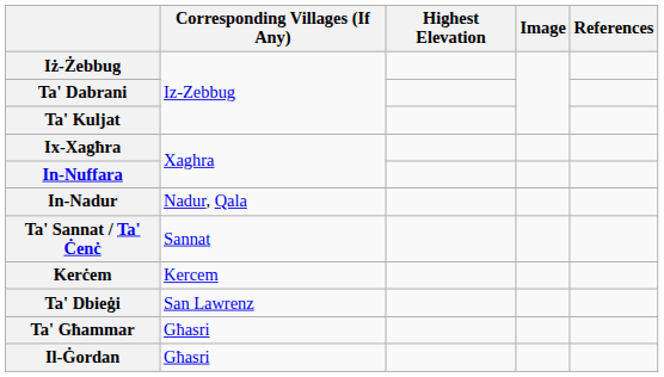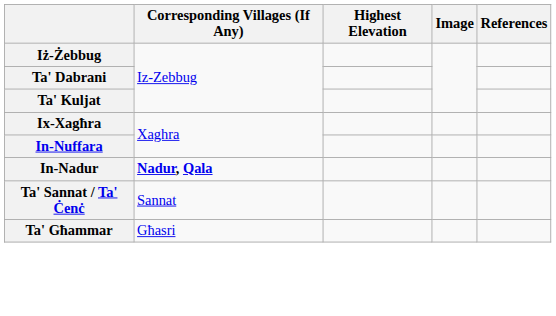 <table class="wikitable">
 <tr>
 <th></th>
 <th>Corresponding Villages (If Any)</th>
 <th>Highest Elevation</th>
 <th>Image</th>
 <th>References</th>
 </tr>
 <tr>
 <th>Iż-Żebbug</th>
 <td rowspan="3"><a href='#'>Iz-Zebbug</a></td>
 <td></td>
 <td rowspan="3"></td>
 <td></td>
 </tr>
 <tr>
 <th>Ta' Dabrani</th>
 <td></td>
 <td></td>
 </tr>
 <tr>
 <th>Ta' Kuljat</th>
 <td></td>
 <td></td>
 </tr>
 <tr>
 <th>Ix-Xagħra</th>
 <td rowspan="2"><a href='#'>Xaghra</a></td>
 <td></td>
 <td></td>
 <td></td>
 </tr>
 <tr>
 <th><a href='#'>In-Nuffara</a></th>
 <td></td>
 <td></td>
 <td></td>
 </tr>
 <tr>
 <th>In-Nadur</th>
-<td><a href='#'>Nadur</a>, <a href='#'>Qala</a></td>
+<td><strong><a href='#'>Nadur</a>, <a href='#'>Qala</a></strong></td>
 <td></td>
 <td></td>
 <td></td>
 </tr>
 <tr>
 <th>Ta' Sannat / <a href='#'>Ta' Ċenċ</a></th>
 <td><a href='#'>Sannat</a></td>
 <td></td>
 <td></td>
 <td></td>
 </tr>
 <tr>
-<th>Kerċem</th>
-<td><a href='#'>Kercem</a></td>
-<td></td>
-<td></td>
-<td></td>
-</tr>
-<tr>
-<th>Ta' Dbieġi</th>
-<td><a href='#'>San Lawrenz</a></td>
-<td></td>
-<td></td>
-<td></td>
-</tr>
-<tr>
 <th>Ta' Għammar</th>
 <td><a href='#'>Għasri</a></td>
 <td></td>
 <td></td>
 <td></td>
 </tr>
-<tr>
-<th>Il-Ġordan</th>
-<td><a href='#'>Għasri</a></td>
-<td></td>
-<td></td>
-<td></td>
-</tr>
 </table>
